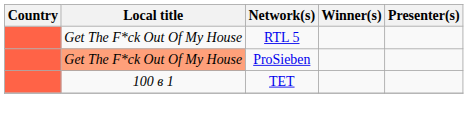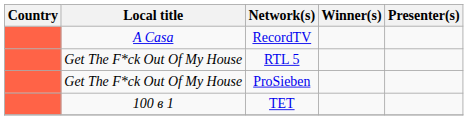 <table class="wikitable" style="text-align:center; line-height:18px">
 <tr>
 <th>Country</th>
 <th>Local title</th>
 <th>Network(s)</th>
 <th>Winner(s)</th>
 <th>Presenter(s)</th>
 </tr>
 <tr>
 <td bgcolor="tomato" align="left"></td>
+<td><em><a href='#'>A Casa</a></em><br></td>
+<td><a href='#'>RecordTV</a><br></td>
+<td></td>
+<td></td>
+</tr>
+<tr>
+<td bgcolor="tomato" align="left"></td>
 <td><em>Get The F*ck Out Of My House</em></td>
 <td><a href='#'>RTL 5</a></td>
 <td></td>
 <td></td>
 </tr>
 <tr>
 <td bgcolor="tomato" align="left"></td>
-<td style="background: lightsalmon;"><em>Get The F*ck Out Of My House</em></td>
+<td><em>Get The F*ck Out Of My House</em></td>
 <td><a href='#'>ProSieben</a><br></td>
 <td></td>
 <td></td>
 </tr>
 <tr>
 <td bgcolor="tomato" align="left"></td>
 <td><em>100 в 1</em></td>
 <td><a href='#'>TET</a></td>
 <td></td>
 <td><br></td>
 </tr>
 <tr>
 </tr>
 </table>
